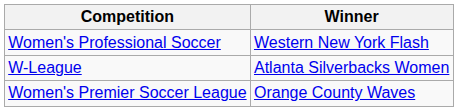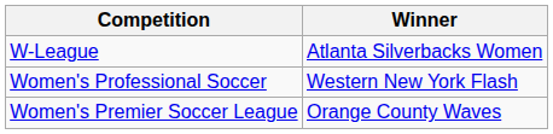 <table class="wikitable">
 <tr>
 <th>Competition</th>
 <th>Winner</th>
 </tr>
 <tr>
+<td><a href='#'>W-League</a></td>
+<td><a href='#'>Atlanta Silverbacks Women</a></td>
+</tr>
+<tr>
 <td><a href='#'>Women's Professional Soccer</a></td>
 <td><a href='#'>Western New York Flash</a></td>
-</tr>
-<tr>
-<td><a href='#'>W-League</a></td>
-<td><a href='#'>Atlanta Silverbacks Women</a></td>
 </tr>
 <tr>
 <td><a href='#'>Women's Premier Soccer League</a></td>
 <td><a href='#'>Orange County Waves</a></td>
 </tr>
 </table>
